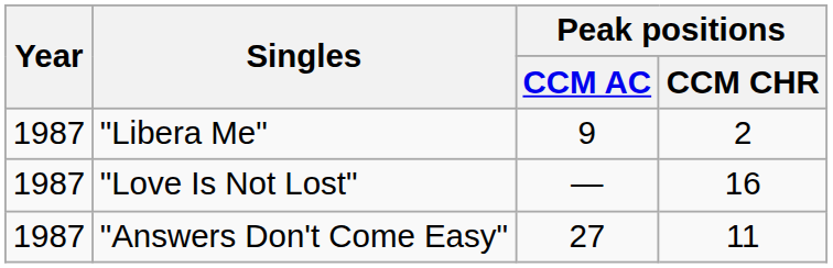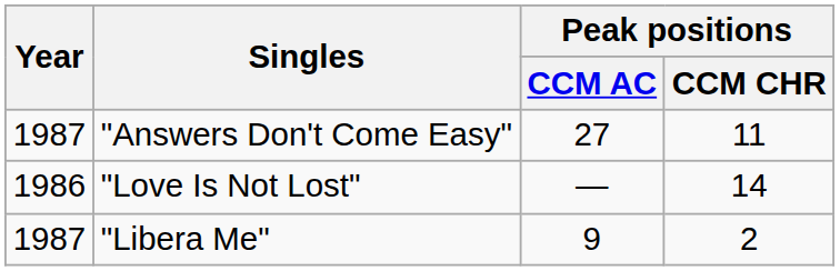 <table class="wikitable">
 <tr>
 <th rowspan="2">Year</th>
 <th rowspan="2">Singles</th>
 <th colspan="2">Peak positions</th>
 </tr>
 <tr>
 <th><a href='#'>CCM AC</a></th>
 <th>CCM CHR</th>
 </tr>
 <tr>
 <td>1987</td>
+<td>"Answers Don't Come Easy"</td>
+<td align="center">27</td>
+<td align="center">11</td>
+</tr>
+<tr>
+<td>1986</td>
+<td>"Love Is Not Lost"</td>
+<td align="center">—</td>
+<td align="center">14</td>
+</tr>
+<tr>
+<td>1987</td>
 <td>"Libera Me"</td>
 <td align="center">9</td>
 <td align="center">2</td>
 </tr>
-<tr>
-<td>1987</td>
-<td>"Love Is Not Lost"</td>
-<td align="center">—</td>
-<td align="center">16</td>
-</tr>
-<tr>
-<td>1987</td>
-<td>"Answers Don't Come Easy"</td>
-<td align="center">27</td>
-<td align="center">11</td>
-</tr>
 </table>
